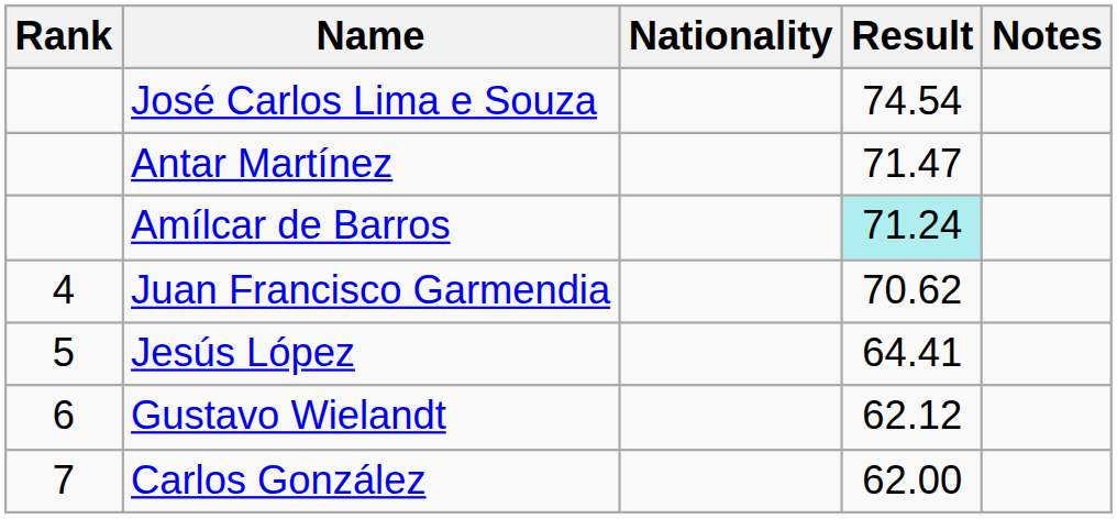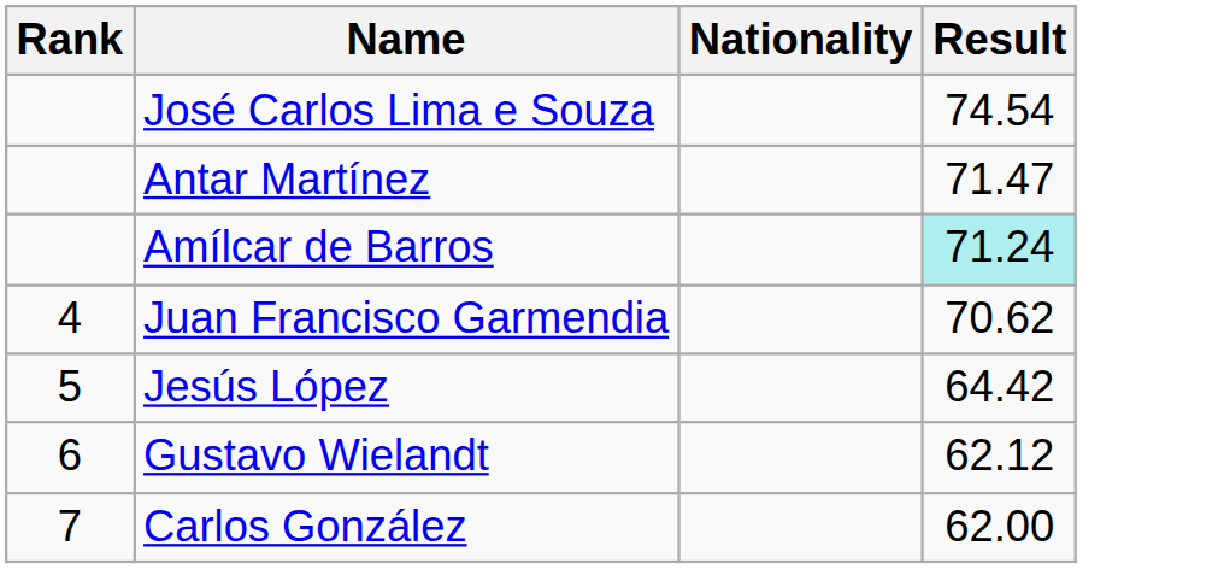 <table class="wikitable sortable" style="text-align:center">
 <tr>
 <th>Rank</th>
 <th>Name</th>
 <th>Nationality</th>
 <th>Result</th>
-<th>Notes</th>
 </tr>
 <tr>
 <td></td>
 <td align=left><a href='#'>José Carlos Lima e Souza</a></td>
 <td align=left></td>
 <td>74.54</td>
-<td></td>
 </tr>
 <tr>
 <td></td>
 <td align=left><a href='#'>Antar Martínez</a></td>
 <td align=left></td>
 <td>71.47</td>
-<td></td>
 </tr>
 <tr>
 <td></td>
 <td align=left><a href='#'>Amílcar de Barros</a></td>
 <td align=left></td>
 <td style="background: paleturquoise;">71.24</td>
-<td></td>
 </tr>
 <tr>
 <td>4</td>
 <td align=left><a href='#'>Juan Francisco Garmendia</a></td>
 <td align=left></td>
 <td>70.62</td>
-<td></td>
 </tr>
 <tr>
 <td>5</td>
 <td align=left><a href='#'>Jesús López</a></td>
 <td align=left></td>
-<td>64.41</td>
-<td></td>
+<td>64.42</td>
 </tr>
 <tr>
 <td>6</td>
 <td align=left><a href='#'>Gustavo Wielandt</a></td>
 <td align=left></td>
 <td>62.12</td>
-<td></td>
 </tr>
 <tr>
 <td>7</td>
 <td align=left><a href='#'>Carlos González</a></td>
 <td align=left></td>
 <td>62.00</td>
-<td></td>
 </tr>
 </table>
